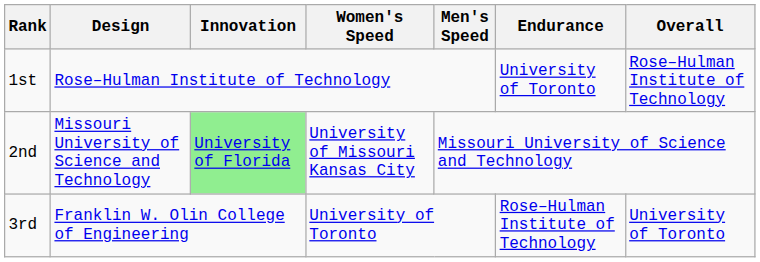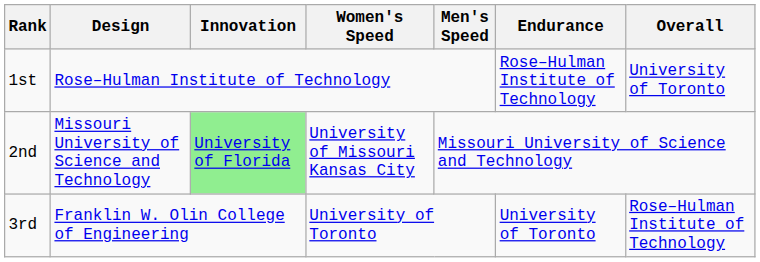 <table class="wikitable mw-collapsible">
 <tr>
 <th>Rank</th>
 <th>Design</th>
 <th>Innovation</th>
 <th>Women's Speed</th>
 <th>Men's Speed</th>
 <th>Endurance</th>
 <th>Overall</th>
 </tr>
 <tr>
 <td>1st</td>
 <td colspan="4"><a href='#'>Rose–Hulman Institute of Technology</a></td>
+<td><a href='#'>Rose–Hulman Institute of Technology</a></td>
 <td><a href='#'>University of Toronto</a></td>
-<td><a href='#'>Rose–Hulman Institute of Technology</a></td>
 </tr>
 <tr>
 <td>2nd</td>
 <td><a href='#'>Missouri University of Science and Technology</a></td>
 <td style="background: lightgreen;"><a href='#'>University of Florida</a></td>
 <td><a href='#'>University of Missouri Kansas City</a></td>
 <td colspan="3"><a href='#'>Missouri University of Science and Technology</a></td>
 </tr>
 <tr>
 <td>3rd</td>
 <td colspan="2"><a href='#'>Franklin W. Olin College of Engineering</a></td>
 <td colspan="2"><a href='#'>University of Toronto</a></td>
+<td><a href='#'>University of Toronto</a></td>
 <td><a href='#'>Rose–Hulman Institute of Technology</a></td>
-<td><a href='#'>University of Toronto</a></td>
 </tr>
 </table>
